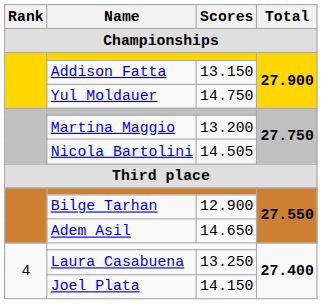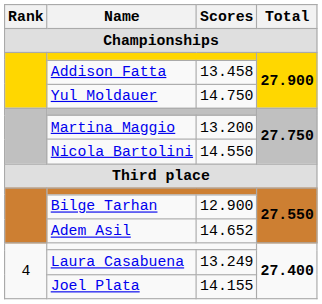 <table class="wikitable" white-space:nowrap">
 <tr>
 <th>Rank</th>
 <th>Name</th>
 <th>Scores</th>
 <th>Total</th>
 </tr>
 <tr bgcolor="DFDFDF">
 <td colspan="4" align="center"><strong>Championships</strong></td>
 </tr>
 <tr bgcolor="gold">
 <td rowspan="3" align=center></td>
 <td align=center colspan="2"></td>
 <td rowspan="3"><strong>27.900</strong></td>
 </tr>
 <tr>
 <td><a href='#'>Addison Fatta</a></td>
-<td> 13.150</td>
+<td> 13.458</td>
 </tr>
 <tr>
 <td><a href='#'>Yul Moldauer</a></td>
 <td> 14.750</td>
 </tr>
 <tr bgcolor="silver">
 <td rowspan="3" align=center></td>
 <td align=center colspan="2"></td>
 <td rowspan="3"><strong>27.750</strong></td>
 </tr>
 <tr>
 <td><a href='#'>Martina Maggio</a></td>
 <td> 13.200</td>
 </tr>
 <tr>
 <td><a href='#'>Nicola Bartolini</a></td>
-<td> 14.505</td>
+<td> 14.550</td>
 </tr>
 <tr bgcolor="DFDFDF">
 <td colspan="4" align="center"><strong>Third place</strong></td>
 </tr>
 <tr bgcolor="CD7F32">
 <td rowspan="3" align=center></td>
 <td align=center colspan="2"></td>
 <td rowspan="3"><strong>27.550</strong></td>
 </tr>
 <tr>
 <td><a href='#'>Bilge Tarhan</a></td>
 <td> 12.900</td>
 </tr>
 <tr>
 <td><a href='#'>Adem Asil</a></td>
-<td> 14.650</td>
+<td> 14.652</td>
 </tr>
 <tr>
 <td rowspan="3" align=center>4</td>
 <td align=center colspan="2"></td>
 <td rowspan="3"><strong>27.400</strong></td>
 </tr>
 <tr>
 <td><a href='#'>Laura Casabuena</a></td>
-<td> 13.250</td>
+<td> 13.249</td>
 </tr>
 <tr>
 <td><a href='#'>Joel Plata</a></td>
-<td> 14.150</td>
+<td> 14.155</td>
 </tr>
 </table>
